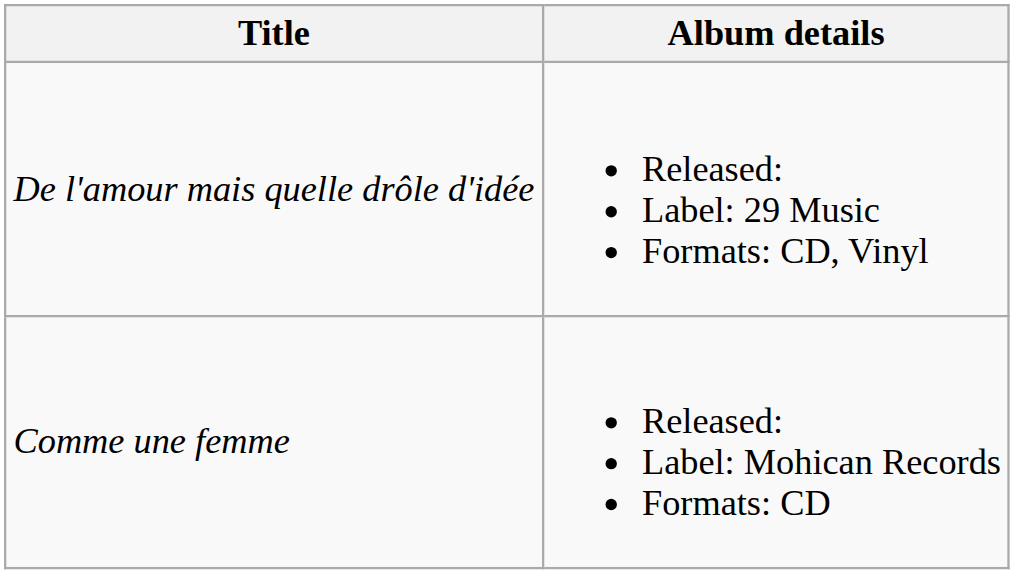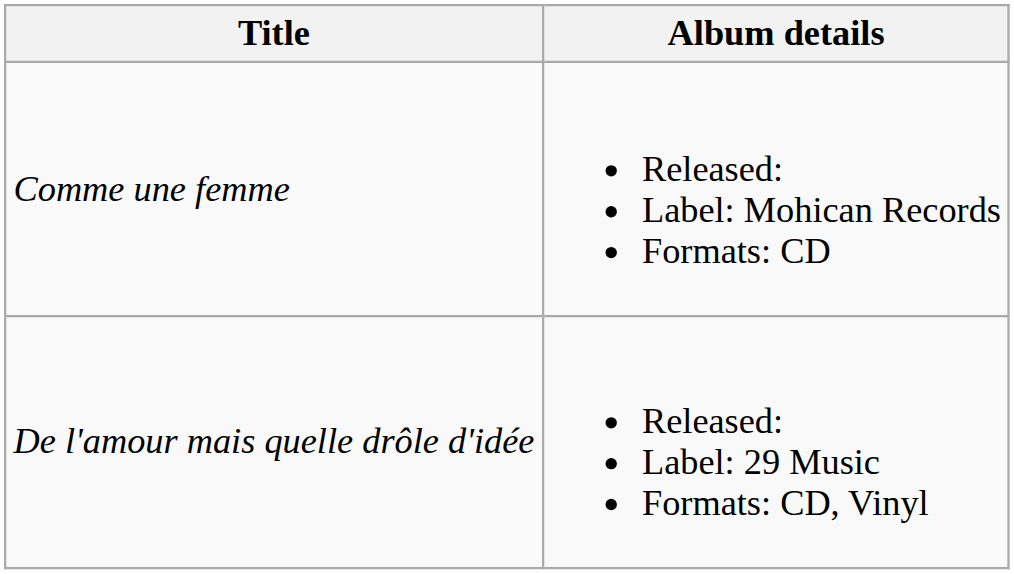 <table class="wikitable">
 <tr>
 <th scope="col">Title</th>
 <th scope="col">Album details</th>
 </tr>
 <tr>
+<td scope="row"><em>Comme une femme</em></td>
+<td><br><ul><li>Released: </li><li>Label: Mohican Records</li><li>Formats: CD</li></ul></td>
+</tr>
+<tr>
 <td scope="row"><em>De l'amour mais quelle drôle d'idée</em></td>
 <td><br><ul><li>Released: </li><li>Label: 29 Music</li><li>Formats: CD, Vinyl</li></ul></td>
 </tr>
-<tr>
-<td scope="row"><em>Comme une femme</em></td>
-<td><br><ul><li>Released: </li><li>Label: Mohican Records</li><li>Formats: CD</li></ul></td>
-</tr>
 </table>
